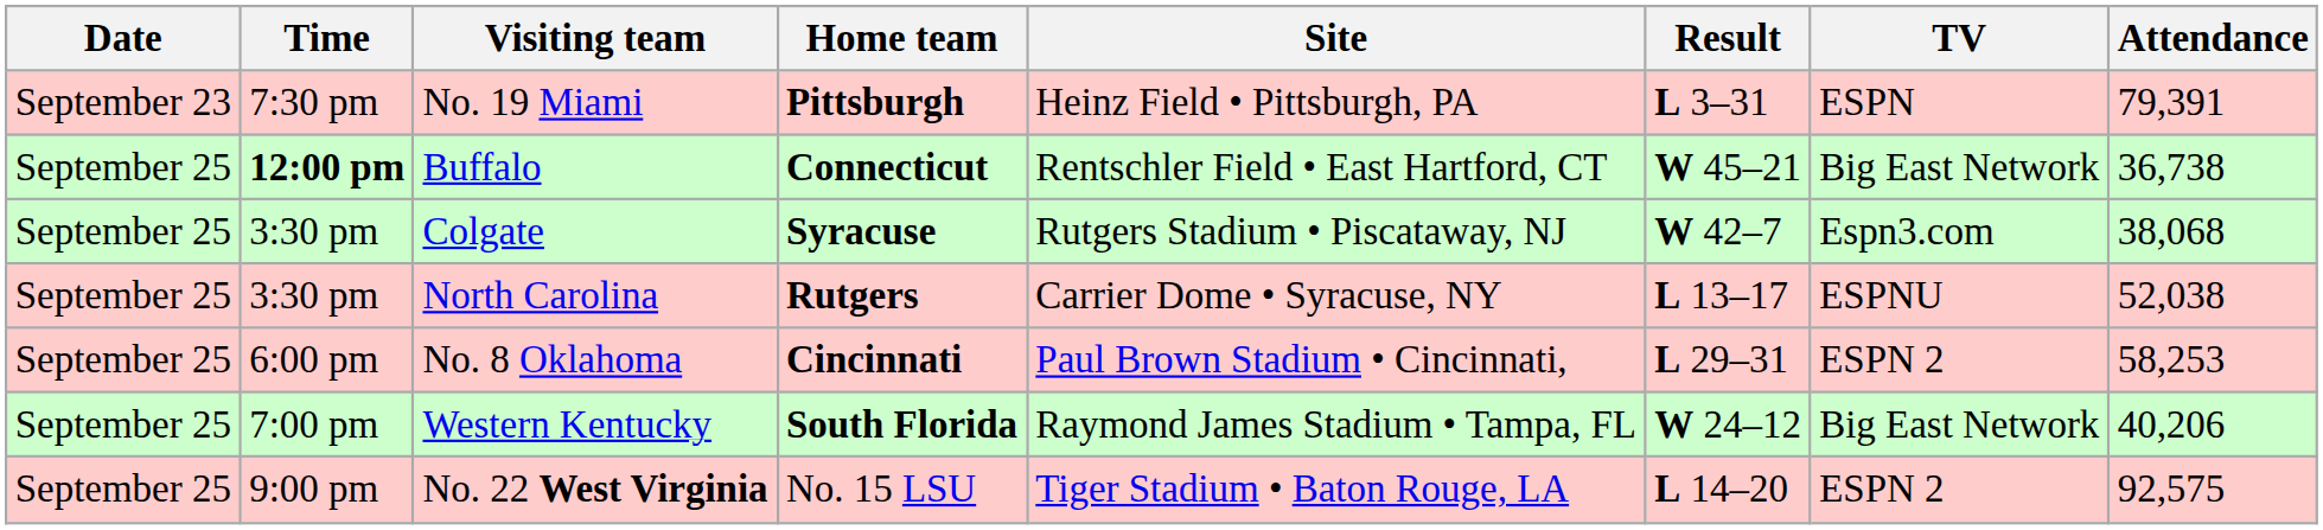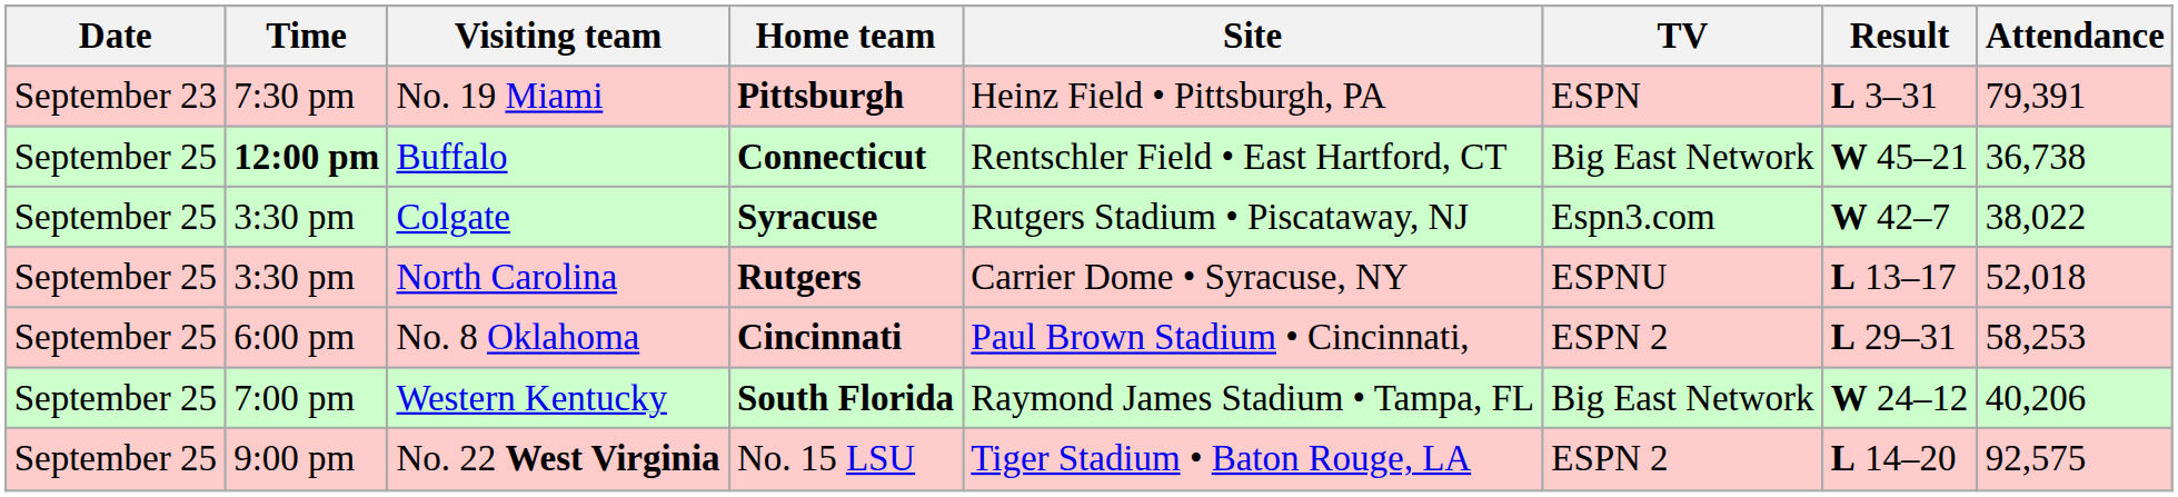 <table class="wikitable" style="font-size:95%;">
 <tr>
 <th>Date</th>
 <th>Time</th>
 <th>Visiting team</th>
 <th>Home team</th>
 <th>Site</th>
+<th>TV</th>
 <th>Result</th>
-<th>TV</th>
 <th>Attendance</th>
 </tr>
 <tr bgcolor=#ffcccc>
 <td>September 23</td>
 <td>7:30 pm</td>
 <td>No. 19 <a href='#'>Miami</a></td>
 <td><strong>Pittsburgh</strong></td>
 <td>Heinz Field • Pittsburgh, PA</td>
+<td>ESPN</td>
 <td><strong>L</strong> 3–31</td>
-<td>ESPN</td>
 <td>79,391</td>
 </tr>
 <tr bgcolor=#ccffcc>
 <td>September 25</td>
 <td><strong>12:00 pm</strong></td>
 <td><a href='#'>Buffalo</a></td>
 <td><strong>Connecticut</strong></td>
 <td>Rentschler Field • East Hartford, CT</td>
+<td>Big East Network</td>
 <td><strong>W</strong> 45–21</td>
-<td>Big East Network</td>
 <td>36,738</td>
 </tr>
 <tr bgcolor=#ccffcc>
 <td>September 25</td>
 <td>3:30 pm</td>
 <td><a href='#'>Colgate</a></td>
 <td><strong>Syracuse</strong></td>
 <td>Rutgers Stadium • Piscataway, NJ</td>
+<td>Espn3.com</td>
 <td><strong>W</strong> 42–7</td>
-<td>Espn3.com</td>
-<td>38,068</td>
+<td>38,022</td>
 </tr>
 <tr bgcolor=#ffcccc>
 <td>September 25</td>
 <td>3:30 pm</td>
 <td><a href='#'>North Carolina</a></td>
 <td><strong>Rutgers</strong></td>
 <td>Carrier Dome • Syracuse, NY</td>
+<td>ESPNU</td>
 <td><strong>L</strong> 13–17</td>
-<td>ESPNU</td>
-<td>52,038</td>
+<td>52,018</td>
 </tr>
 <tr bgcolor=#ffcccc>
 <td>September 25</td>
 <td>6:00 pm</td>
 <td>No. 8 <a href='#'>Oklahoma</a></td>
 <td><strong>Cincinnati</strong></td>
 <td><a href='#'>Paul Brown Stadium</a> • Cincinnati,</td>
+<td>ESPN 2</td>
 <td><strong>L</strong> 29–31</td>
-<td>ESPN 2</td>
 <td>58,253</td>
 </tr>
 <tr bgcolor=#ccffcc>
 <td>September 25</td>
 <td>7:00 pm</td>
 <td><a href='#'>Western Kentucky</a></td>
 <td><strong>South Florida</strong></td>
 <td>Raymond James Stadium • Tampa, FL</td>
+<td>Big East Network</td>
 <td><strong>W</strong> 24–12</td>
-<td>Big East Network</td>
 <td>40,206</td>
 </tr>
 <tr bgcolor=#ffcccc>
 <td>September 25</td>
 <td>9:00 pm</td>
 <td>No. 22 <strong>West Virginia</strong></td>
 <td>No. 15 <a href='#'>LSU</a></td>
 <td><a href='#'>Tiger Stadium</a> • <a href='#'>Baton Rouge, LA</a></td>
+<td>ESPN 2</td>
 <td><strong>L</strong> 14–20</td>
-<td>ESPN 2</td>
 <td>92,575</td>
 </tr>
 </table>
